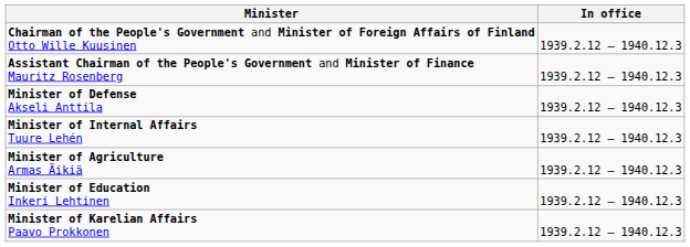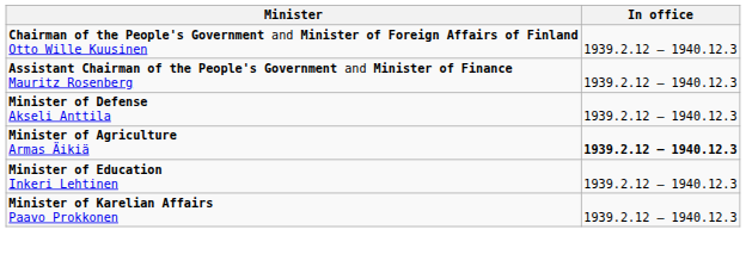 <table class="wikitable" style="margin:1em auto;">
 <tr>
 <th>Minister</th>
 <th>In office</th>
 </tr>
 <tr>
 <td><strong>Chairman of the People's Government</strong> and <strong>Minister of Foreign Affairs of Finland</strong><br><a href='#'>Otto Wille Kuusinen</a></td>
 <td><br>1939.2.12 – 1940.12.3</td>
 </tr>
 <tr>
 <td><strong>Assistant Chairman of the People's Government</strong> and <strong>Minister of Finance</strong><br><a href='#'>Mauritz Rosenberg</a></td>
 <td><br>1939.2.12 – 1940.12.3</td>
 </tr>
 <tr>
 <td><strong>Minister of Defense</strong><br><a href='#'>Akseli Anttila</a></td>
 <td><br>1939.2.12 – 1940.12.3</td>
 </tr>
 <tr>
-<td><strong>Minister of Internal Affairs</strong><br><a href='#'>Tuure Lehén</a></td>
-<td><br>1939.2.12 – 1940.12.3</td>
-</tr>
-<tr>
 <td><strong>Minister of Agriculture</strong><br><a href='#'>Armas Äikiä</a></td>
-<td><br>1939.2.12 – 1940.12.3</td>
+<td><strong><br>1939.2.12 – 1940.12.3</strong></td>
 </tr>
 <tr>
 <td><strong>Minister of Education</strong><br><a href='#'>Inkeri Lehtinen</a></td>
 <td><br>1939.2.12 – 1940.12.3</td>
 </tr>
 <tr>
 <td><strong>Minister of Karelian Affairs</strong><br><a href='#'>Paavo Prokkonen</a></td>
 <td><br>1939.2.12 – 1940.12.3</td>
 </tr>
 </table>
